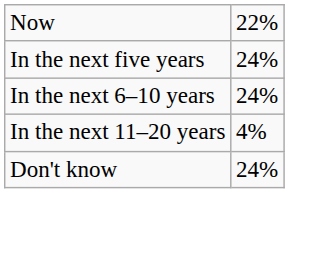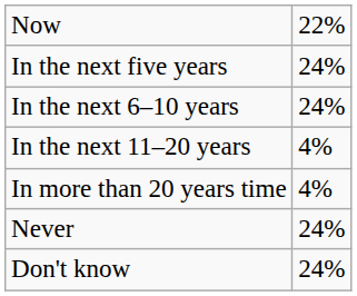 <table class="wikitable">
 <tr>
 <td>Now</td>
 <td>22%</td>
 </tr>
 <tr>
 <td>In the next five years</td>
 <td>24%</td>
 </tr>
 <tr>
 <td>In the next 6–10 years</td>
 <td>24%</td>
 </tr>
 <tr>
 <td>In the next 11–20 years</td>
 <td>4%</td>
 </tr>
 <tr>
+<td>In more than 20 years time</td>
+<td>4%</td>
+</tr>
+<tr>
+<td>Never</td>
+<td>24%</td>
+</tr>
+<tr>
 <td>Don't know</td>
 <td>24%</td>
 </tr>
 </table>
